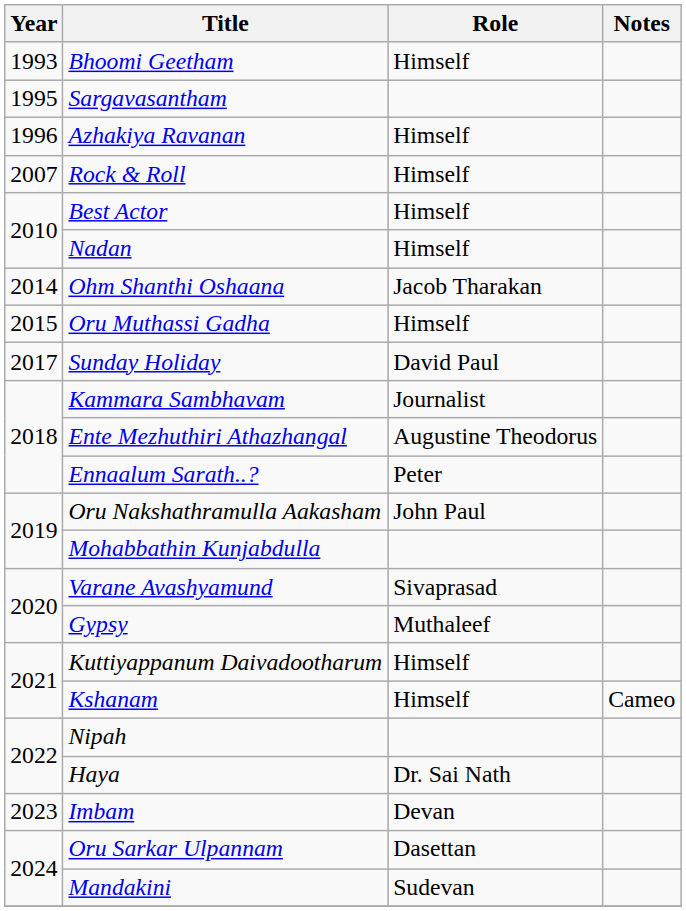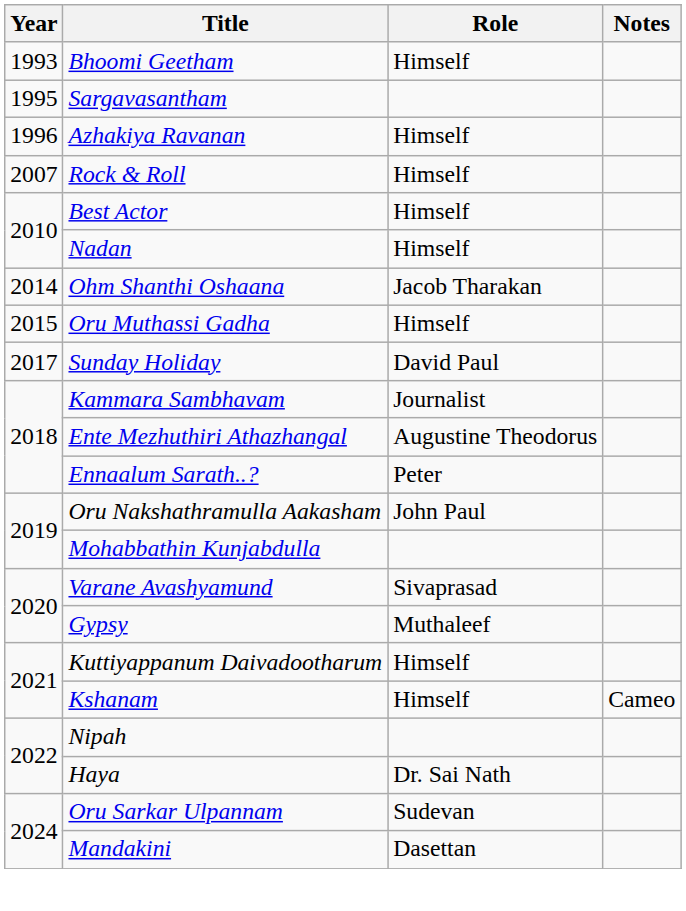 <table class="wikitable sortable">
 <tr>
 <th>Year</th>
 <th>Title</th>
 <th>Role</th>
 <th class="unsortable">Notes</th>
 </tr>
 <tr>
 <td>1993</td>
 <td><em><a href='#'>Bhoomi Geetham</a></em></td>
 <td>Himself</td>
 <td></td>
 </tr>
 <tr>
 <td>1995</td>
 <td><em><a href='#'>Sargavasantham</a></em></td>
 <td></td>
 <td></td>
 </tr>
 <tr>
 <td>1996</td>
 <td><em><a href='#'>Azhakiya Ravanan</a></em></td>
 <td>Himself</td>
 <td></td>
 </tr>
 <tr>
 <td>2007</td>
 <td><em><a href='#'>Rock & Roll</a></em></td>
 <td>Himself</td>
 <td></td>
 </tr>
 <tr>
 <td rowspan=2>2010</td>
 <td><em><a href='#'>Best Actor</a></em></td>
 <td>Himself</td>
 <td></td>
 </tr>
 <tr>
 <td><em><a href='#'>Nadan</a></em></td>
 <td>Himself</td>
 <td></td>
 </tr>
 <tr>
 <td>2014</td>
 <td><em><a href='#'>Ohm Shanthi Oshaana</a></em></td>
 <td>Jacob Tharakan</td>
 <td></td>
 </tr>
 <tr>
 <td>2015</td>
 <td><em><a href='#'>Oru Muthassi Gadha</a></em></td>
 <td>Himself</td>
 <td></td>
 </tr>
 <tr>
 <td>2017</td>
 <td><em><a href='#'>Sunday Holiday</a></em></td>
 <td>David Paul</td>
 <td></td>
 </tr>
 <tr>
 <td rowspan=3>2018</td>
 <td><em><a href='#'>Kammara Sambhavam</a></em></td>
 <td>Journalist</td>
 <td></td>
 </tr>
 <tr>
 <td><em><a href='#'>Ente Mezhuthiri Athazhangal</a></em></td>
 <td>Augustine Theodorus</td>
 <td></td>
 </tr>
 <tr>
 <td><em><a href='#'>Ennaalum Sarath..?</a></em></td>
 <td>Peter</td>
 <td></td>
 </tr>
 <tr>
 <td rowspan=2>2019</td>
 <td><em>Oru Nakshathramulla Aakasham</em></td>
 <td>John Paul</td>
 <td></td>
 </tr>
 <tr>
 <td><em><a href='#'>Mohabbathin Kunjabdulla</a></em></td>
 <td></td>
 <td></td>
 </tr>
 <tr>
 <td rowspan=2>2020</td>
 <td><em><a href='#'>Varane Avashyamund</a></em></td>
 <td>Sivaprasad</td>
 <td></td>
 </tr>
 <tr>
 <td><em><a href='#'>Gypsy</a></em></td>
 <td>Muthaleef</td>
 <td></td>
 </tr>
 <tr>
 <td rowspan=2>2021</td>
 <td><em>Kuttiyappanum Daivadootharum</em></td>
 <td>Himself</td>
 <td></td>
 </tr>
 <tr>
 <td><em><a href='#'>Kshanam</a></em></td>
 <td>Himself</td>
 <td>Cameo</td>
 </tr>
 <tr>
 <td rowspan=2>2022</td>
 <td><em>Nipah</em></td>
 <td></td>
 <td></td>
 </tr>
 <tr>
 <td><em>Haya</em></td>
 <td>Dr. Sai Nath</td>
 <td></td>
 </tr>
 <tr>
-<td>2023</td>
-<td><em><a href='#'>Imbam</a></em></td>
-<td>Devan</td>
-<td></td>
-</tr>
-<tr>
 <td rowspan=2>2024</td>
 <td><em><a href='#'>Oru Sarkar Ulpannam</a></em></td>
-<td>Dasettan</td>
+<td>Sudevan</td>
 <td></td>
 </tr>
 <tr>
 <td><em><a href='#'>Mandakini</a></em></td>
-<td>Sudevan</td>
+<td>Dasettan</td>
 <td></td>
 </tr>
 <tr>
 </tr>
 </table>
